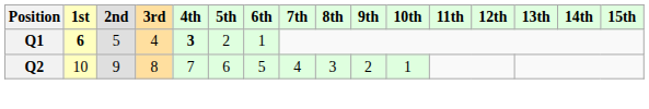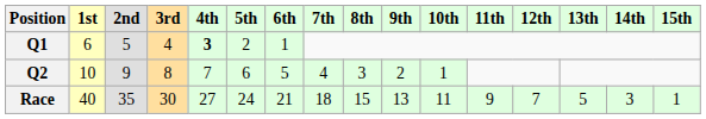 <table class="wikitable" style="font-size:85%; text-align:center">
 <tr>
 <th>Position</th>
 <td style="background:#ffffbf;"> <strong>1st</strong> </td>
 <td style="background:#dfdfdf;"> <strong>2nd</strong> </td>
 <td style="background:#ffdf9f;"> <strong>3rd</strong> </td>
 <td style="background:#dfffdf;"> <strong>4th</strong> </td>
 <td style="background:#dfffdf;"> <strong>5th</strong> </td>
 <td style="background:#dfffdf;"> <strong>6th</strong> </td>
 <td style="background:#dfffdf;"> <strong>7th</strong> </td>
 <td style="background:#dfffdf;"> <strong>8th</strong> </td>
 <td style="background:#dfffdf;"> <strong>9th</strong> </td>
 <td style="background:#dfffdf;"> <strong>10th</strong> </td>
 <td style="background:#dfffdf;"> <strong>11th</strong> </td>
 <td style="background:#dfffdf;"> <strong>12th</strong> </td>
 <td style="background:#dfffdf;"> <strong>13th</strong> </td>
 <td style="background:#dfffdf;"> <strong>14th</strong> </td>
 <td style="background:#dfffdf;"> <strong>15th</strong> </td>
 </tr>
 <tr>
 <th>Q1</th>
-<td style="background:#ffffbf;"><strong>6</strong></td>
+<td style="background:#ffffbf;">6</td>
 <td style="background:#dfdfdf;">5</td>
 <td style="background:#ffdf9f;">4</td>
 <td style="background:#dfffdf;"><strong>3</strong></td>
 <td style="background:#dfffdf;">2</td>
 <td style="background:#dfffdf;">1</td>
 <td colspan="9"></td>
 </tr>
 <tr>
 <th>Q2</th>
 <td style="background:#ffffbf;">10</td>
 <td style="background:#dfdfdf;">9</td>
 <td style="background:#ffdf9f;">8</td>
 <td style="background:#dfffdf;">7</td>
 <td style="background:#dfffdf;">6</td>
 <td style="background:#dfffdf;">5</td>
 <td style="background:#dfffdf;">4</td>
 <td style="background:#dfffdf;">3</td>
 <td style="background:#dfffdf;">2</td>
 <td style="background:#dfffdf;">1</td>
 <td colspan="2"></td>
 </tr>
+<tr>
+<th>Race</th>
+<td style="background:#FFFFBF;">40</td>
+<td style="background:#DFDFDF;">35</td>
+<td style="background:#FFDF9F;">30</td>
+<td style="background:#DFFFDF;">27</td>
+<td style="background:#DFFFDF;">24</td>
+<td style="background:#DFFFDF;">21</td>
+<td style="background:#DFFFDF;">18</td>
+<td style="background:#DFFFDF;">15</td>
+<td style="background:#DFFFDF;">13</td>
+<td style="background:#DFFFDF;">11</td>
+<td style="background:#DFFFDF;">9</td>
+<td style="background:#DFFFDF;">7</td>
+<td style="background:#DFFFDF;">5</td>
+<td style="background:#DFFFDF;">3</td>
+<td style="background:#DFFFDF;">1</td>
+</tr>
 </table>
